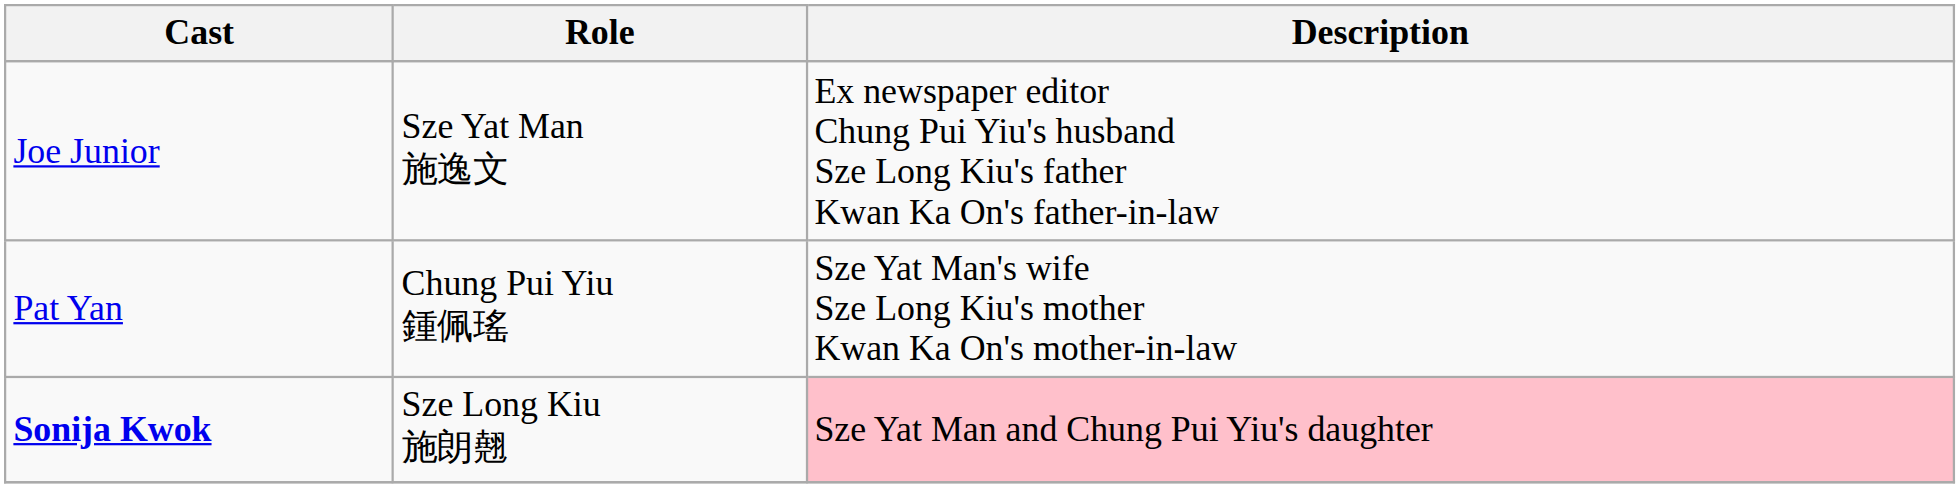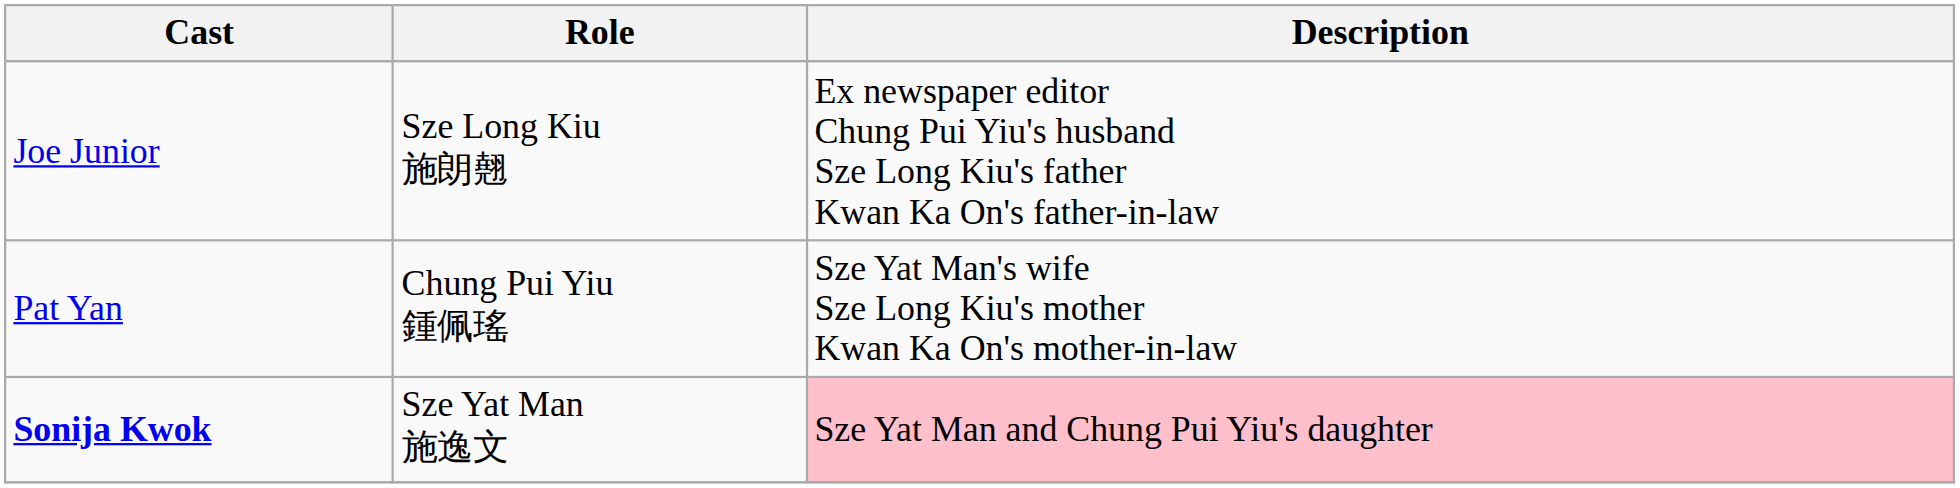 <table class="wikitable" width="55%">
 <tr>
 <th>Cast</th>
 <th>Role</th>
 <th>Description</th>
 </tr>
 <tr>
 </tr>
 <tr>
 <td><a href='#'>Joe Junior</a></td>
-<td>Sze Yat Man<br>施逸文</td>
+<td>Sze Long Kiu<br>施朗翹</td>
 <td>Ex newspaper editor<br>Chung Pui Yiu's husband<br>Sze Long Kiu's father<br>Kwan Ka On's father-in-law</td>
 </tr>
 <tr>
 <td><a href='#'>Pat Yan</a></td>
 <td>Chung Pui Yiu<br>鍾佩瑤</td>
 <td>Sze Yat Man's wife<br>Sze Long Kiu's mother<br>Kwan Ka On's mother-in-law</td>
 </tr>
 <tr>
 <td><strong><a href='#'>Sonija Kwok</a></strong></td>
-<td>Sze Long Kiu<br>施朗翹</td>
+<td>Sze Yat Man<br>施逸文</td>
 <td style="background: pink;">Sze Yat Man and Chung Pui Yiu's daughter</td>
 </tr>
 <tr>
 </tr>
 </table>
